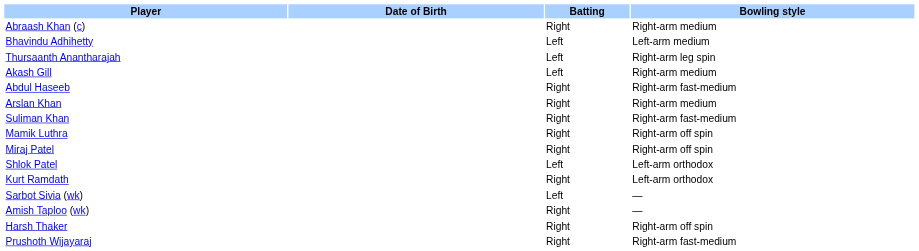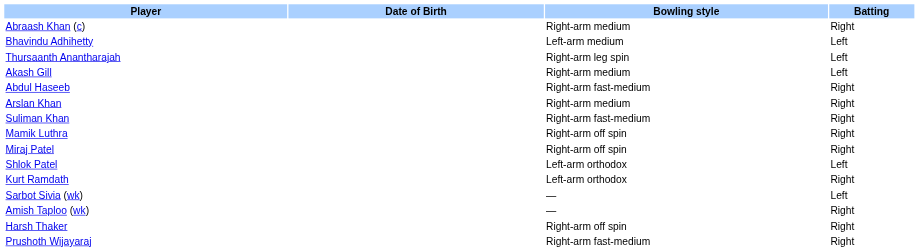 <table border="0" cellspacing="2" cellpadding="2" style="width:90%;">
 <tr style="background:#aad0ff;">
 <th width=20%>Player</th>
 <th width=18%>Date of Birth</th>
+<th width=20%>Bowling style</th>
 <th width=6%>Batting</th>
-<th width=20%>Bowling style</th>
 </tr>
 <tr>
 <td><a href='#'>Abraash Khan</a> (<a href='#'>c</a>)</td>
 <td></td>
+<td>Right-arm medium</td>
 <td>Right</td>
-<td>Right-arm medium</td>
 </tr>
 <tr>
 <td><a href='#'>Bhavindu Adhihetty</a></td>
 <td></td>
+<td>Left-arm medium</td>
 <td>Left</td>
-<td>Left-arm medium</td>
 </tr>
 <tr>
 <td><a href='#'>Thursaanth Anantharajah</a></td>
 <td></td>
+<td>Right-arm leg spin</td>
 <td>Left</td>
-<td>Right-arm leg spin</td>
 </tr>
 <tr>
 <td><a href='#'>Akash Gill</a></td>
 <td></td>
+<td>Right-arm medium</td>
 <td>Left</td>
-<td>Right-arm medium</td>
 </tr>
 <tr>
 <td><a href='#'>Abdul Haseeb</a></td>
 <td></td>
+<td>Right-arm fast-medium</td>
 <td>Right</td>
-<td>Right-arm fast-medium</td>
 </tr>
 <tr>
 <td><a href='#'>Arslan Khan</a></td>
 <td></td>
+<td>Right-arm medium</td>
 <td>Right</td>
-<td>Right-arm medium</td>
 </tr>
 <tr>
 <td><a href='#'>Suliman Khan</a></td>
 <td></td>
+<td>Right-arm fast-medium</td>
 <td>Right</td>
-<td>Right-arm fast-medium</td>
 </tr>
 <tr>
 <td><a href='#'>Mamik Luthra</a></td>
 <td></td>
+<td>Right-arm off spin</td>
 <td>Right</td>
-<td>Right-arm off spin</td>
 </tr>
 <tr>
 <td><a href='#'>Miraj Patel</a></td>
 <td></td>
+<td>Right-arm off spin</td>
 <td>Right</td>
-<td>Right-arm off spin</td>
 </tr>
 <tr>
 <td><a href='#'>Shlok Patel</a></td>
 <td></td>
+<td>Left-arm orthodox</td>
 <td>Left</td>
-<td>Left-arm orthodox</td>
 </tr>
 <tr>
 <td><a href='#'>Kurt Ramdath</a></td>
 <td></td>
+<td>Left-arm orthodox</td>
 <td>Right</td>
-<td>Left-arm orthodox</td>
 </tr>
 <tr>
 <td><a href='#'>Sarbot Sivia</a> (<a href='#'>wk</a>)</td>
 <td></td>
+<td>—</td>
 <td>Left</td>
-<td>—</td>
 </tr>
 <tr>
 <td><a href='#'>Amish Taploo</a> (<a href='#'>wk</a>)</td>
 <td></td>
+<td>—</td>
 <td>Right</td>
-<td>—</td>
 </tr>
 <tr>
 <td><a href='#'>Harsh Thaker</a></td>
 <td></td>
+<td>Right-arm off spin</td>
 <td>Right</td>
-<td>Right-arm off spin</td>
 </tr>
 <tr>
 <td><a href='#'>Prushoth Wijayaraj</a></td>
 <td></td>
+<td>Right-arm fast-medium</td>
 <td>Right</td>
-<td>Right-arm fast-medium</td>
 </tr>
 </table>
